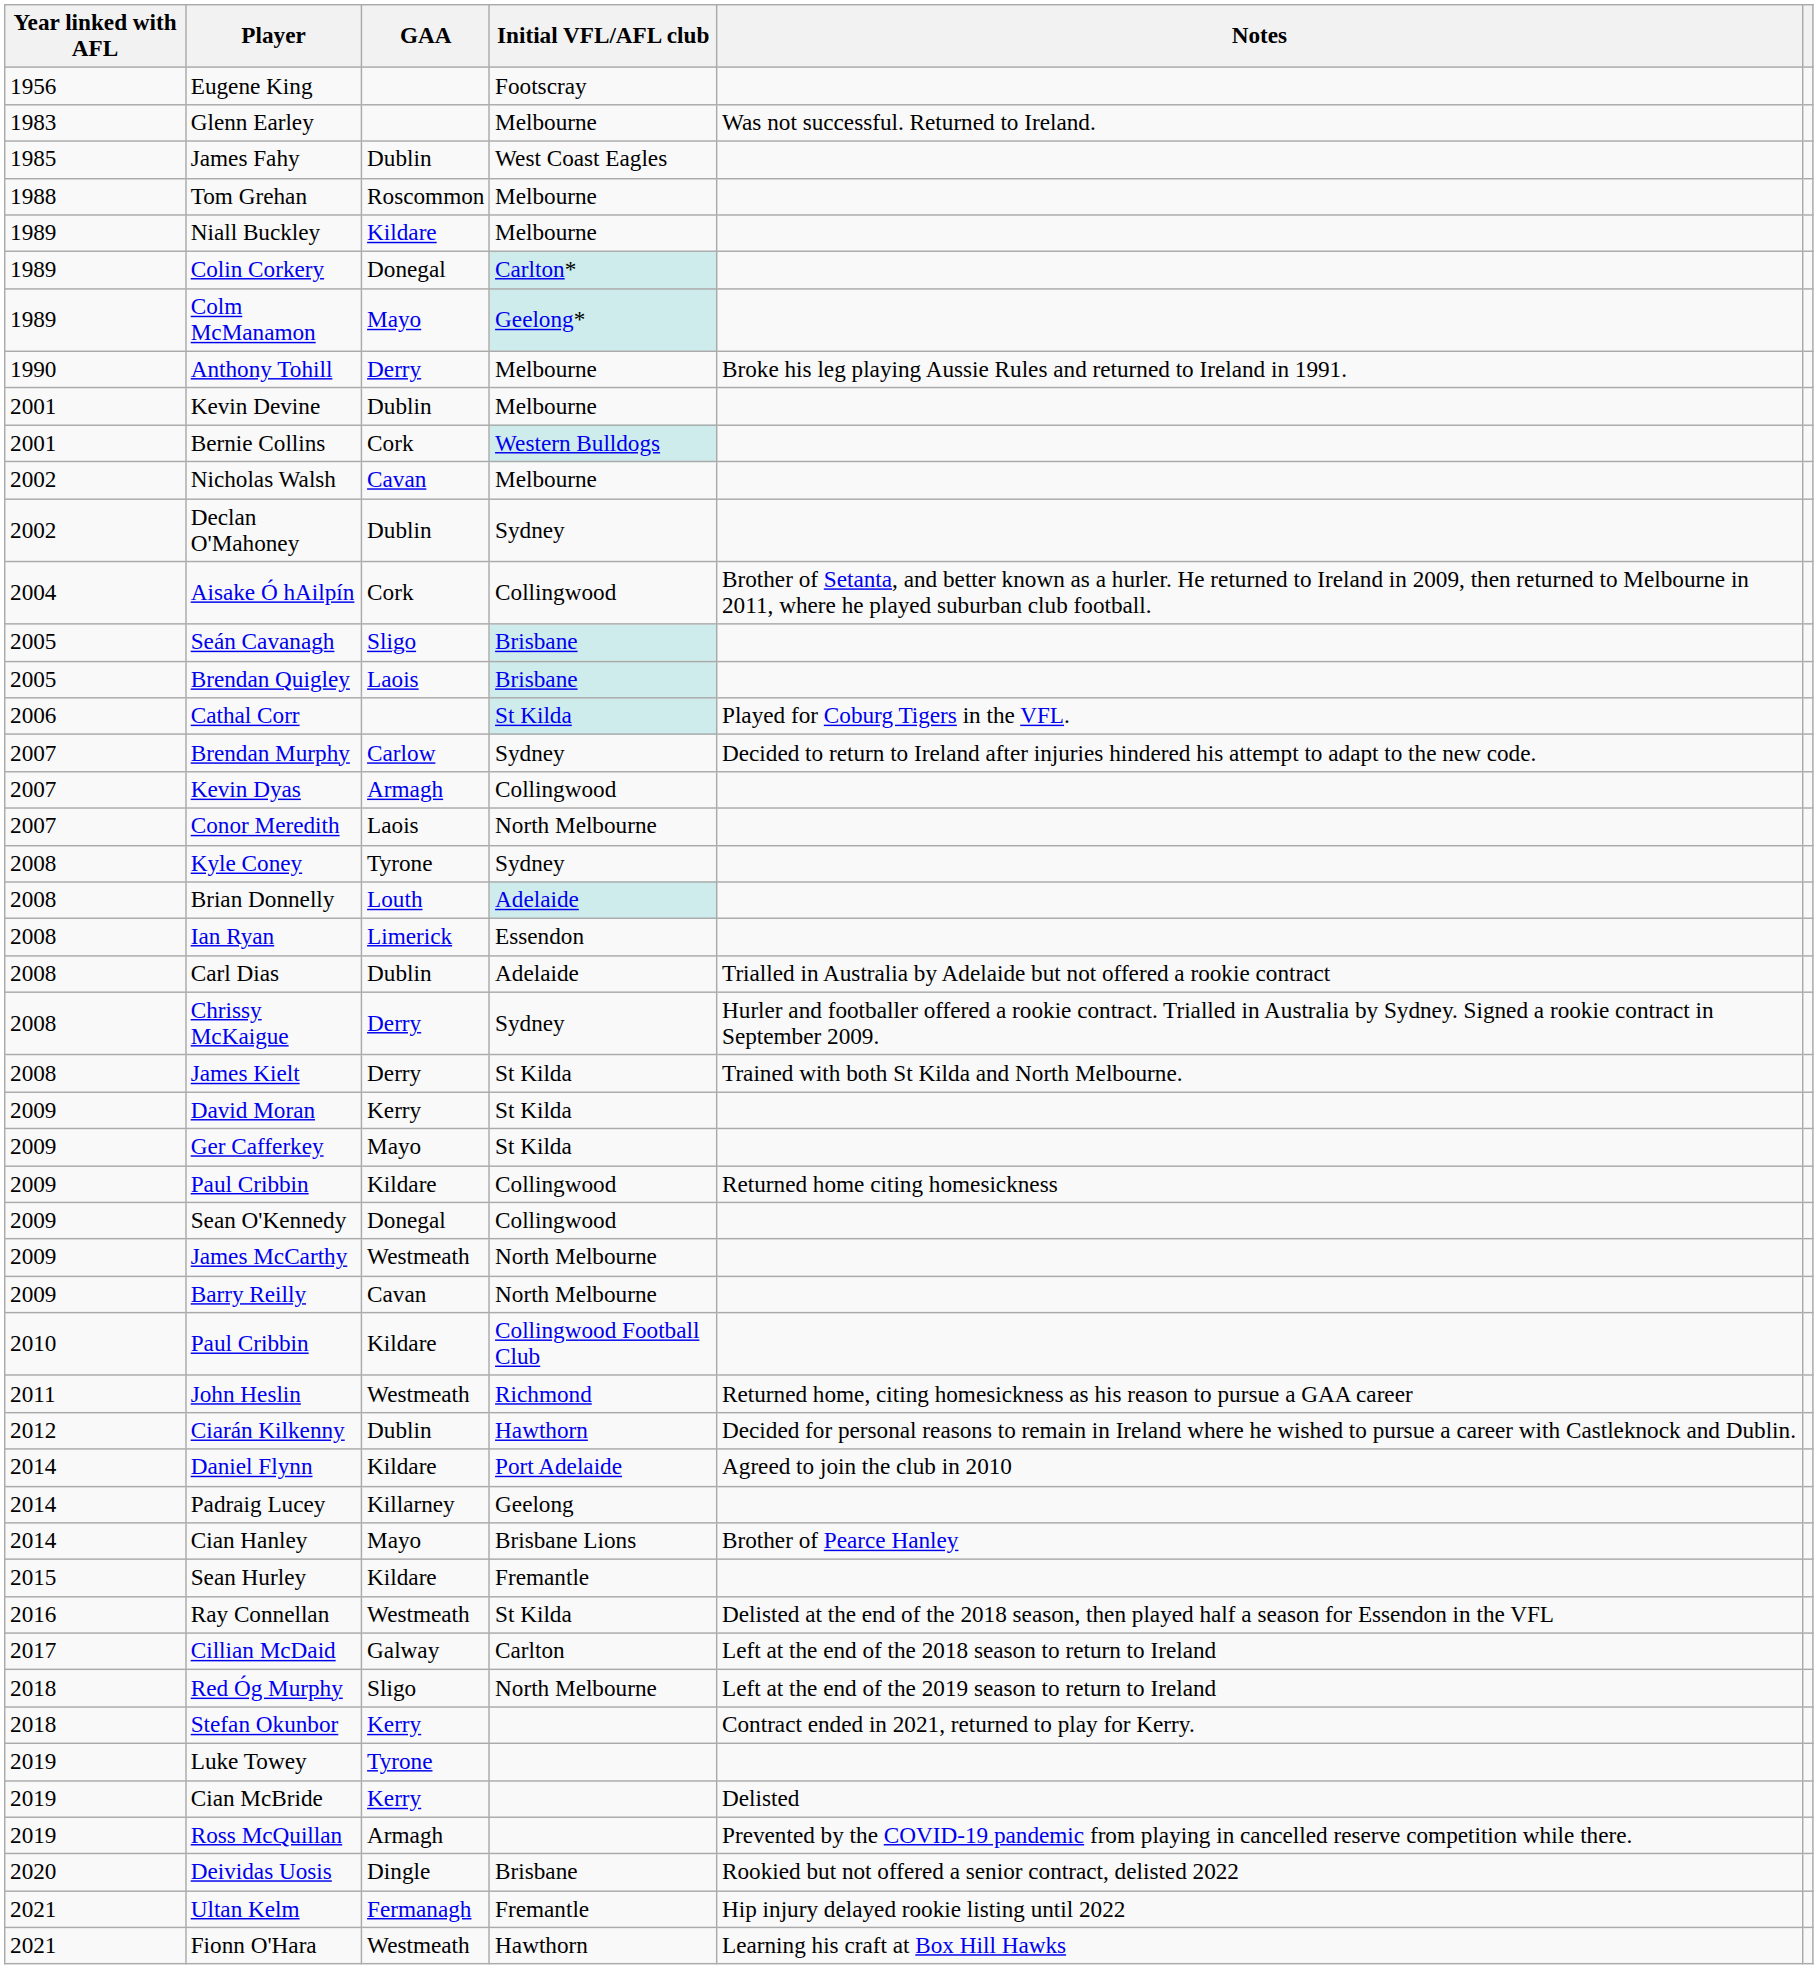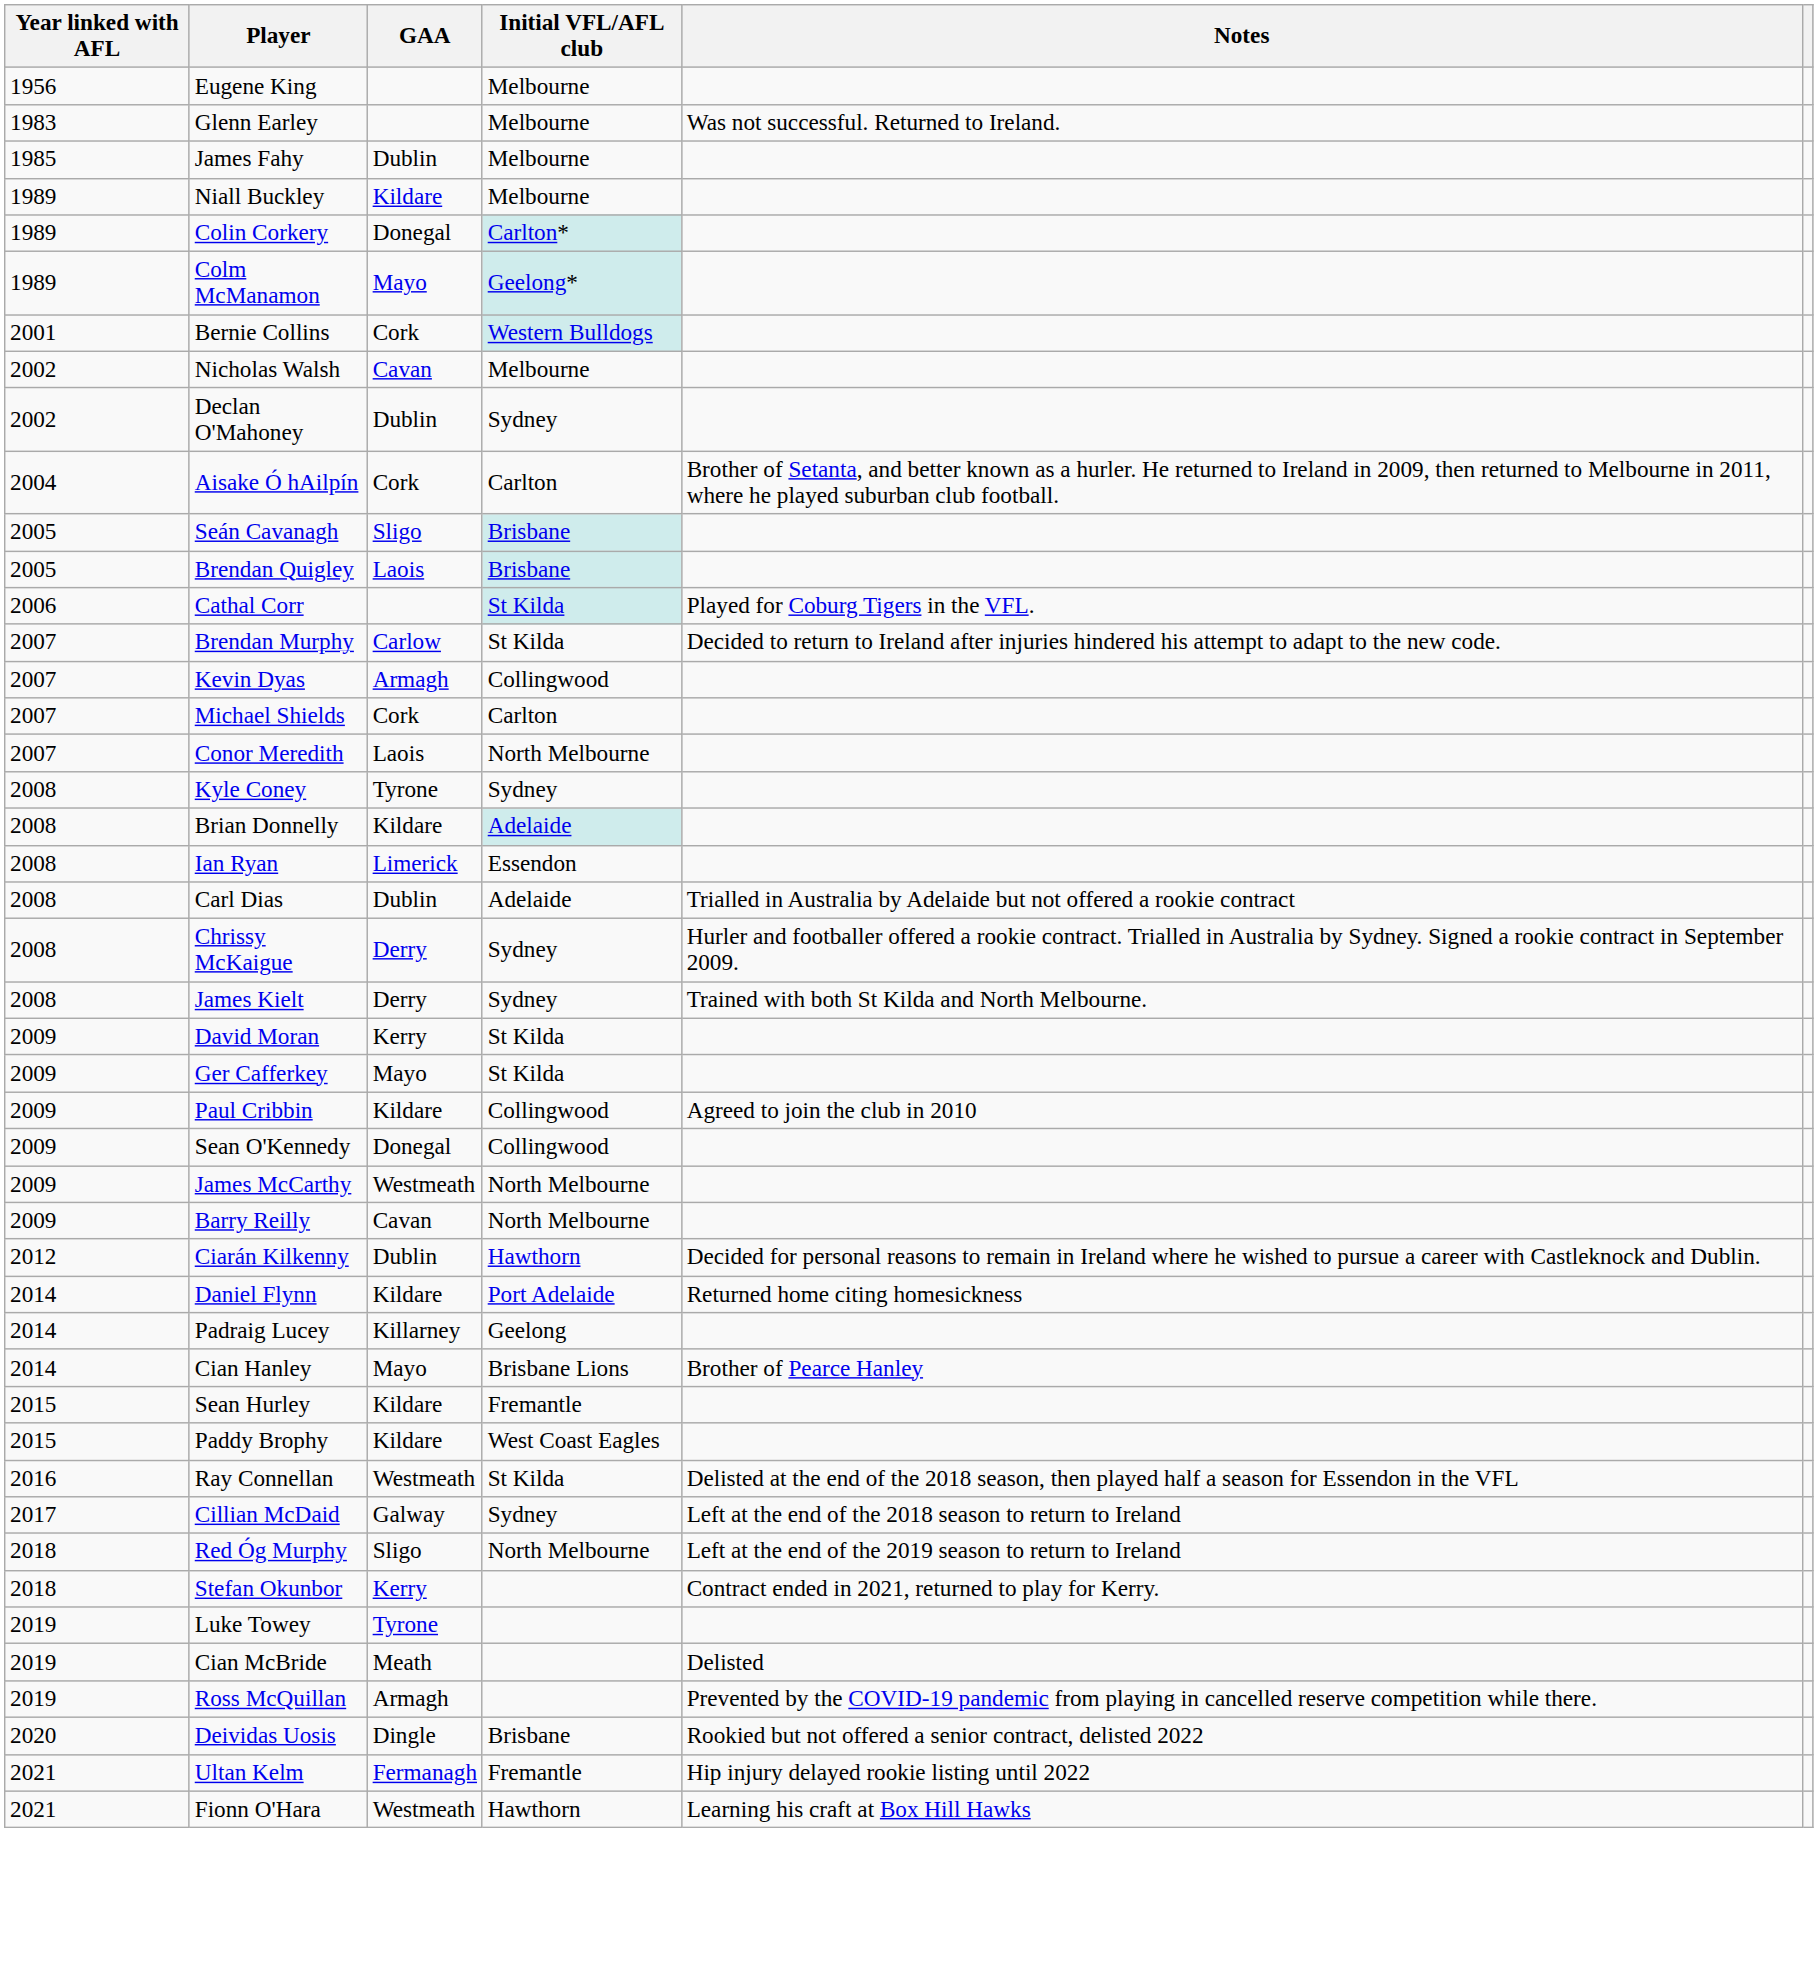 <table class="wikitable sortable">
 <tr>
 <th>Year linked with AFL</th>
 <th>Player</th>
 <th>GAA</th>
 <th>Initial VFL/AFL club</th>
 <th>Notes</th>
 <th></th>
 </tr>
 <tr>
 <td>1956</td>
 <td>Eugene King</td>
 <td></td>
-<td>Footscray</td>
+<td>Melbourne</td>
 <td></td>
 <td></td>
 </tr>
 <tr>
 <td>1983</td>
 <td>Glenn Earley</td>
 <td></td>
 <td>Melbourne</td>
 <td>Was not successful. Returned to Ireland.</td>
 <td></td>
 </tr>
 <tr>
 <td>1985</td>
 <td>James Fahy</td>
 <td>Dublin</td>
-<td>West Coast Eagles</td>
-<td></td>
-<td></td>
-</tr>
-<tr>
-<td>1988</td>
-<td>Tom Grehan</td>
-<td>Roscommon</td>
 <td>Melbourne</td>
 <td></td>
 <td></td>
 </tr>
 <tr>
 <td>1989</td>
 <td>Niall Buckley</td>
 <td><a href='#'>Kildare</a></td>
 <td>Melbourne</td>
 <td></td>
 <td></td>
 </tr>
 <tr>
 <td>1989</td>
 <td><a href='#'>Colin Corkery</a></td>
 <td>Donegal</td>
 <td style="background:#CFECEC;"><a href='#'>Carlton</a>*</td>
 <td></td>
 <td></td>
 </tr>
 <tr>
 <td>1989</td>
 <td><a href='#'>Colm McManamon</a></td>
 <td><a href='#'>Mayo</a></td>
 <td style="background:#CFECEC;"><a href='#'>Geelong</a>*</td>
-<td></td>
-<td></td>
-</tr>
-<tr>
-<td>1990</td>
-<td><a href='#'>Anthony Tohill</a></td>
-<td><a href='#'>Derry</a></td>
-<td>Melbourne</td>
-<td>Broke his leg playing Aussie Rules and returned to Ireland in 1991.</td>
-<td></td>
-</tr>
-<tr>
-<td>2001</td>
-<td>Kevin Devine</td>
-<td>Dublin</td>
-<td>Melbourne</td>
 <td></td>
 <td></td>
 </tr>
 <tr>
 <td>2001</td>
 <td>Bernie Collins</td>
 <td>Cork</td>
 <td style="background:#CFECEC;"><a href='#'>Western Bulldogs</a></td>
 <td></td>
 <td></td>
 </tr>
 <tr>
 <td>2002</td>
 <td>Nicholas Walsh</td>
 <td><a href='#'>Cavan</a></td>
 <td>Melbourne</td>
 <td></td>
 <td></td>
 </tr>
 <tr>
 <td>2002</td>
 <td>Declan O'Mahoney</td>
 <td>Dublin</td>
 <td>Sydney</td>
 <td></td>
 <td></td>
 </tr>
 <tr>
 <td>2004</td>
 <td><a href='#'>Aisake Ó hAilpín</a></td>
 <td>Cork</td>
-<td>Collingwood</td>
+<td>Carlton</td>
 <td>Brother of <a href='#'>Setanta</a>, and better known as a hurler. He returned to Ireland in 2009, then returned to Melbourne in 2011, where he played suburban club football.</td>
 <td></td>
 </tr>
 <tr>
 <td>2005</td>
 <td><a href='#'>Seán Cavanagh</a></td>
 <td><a href='#'>Sligo</a></td>
 <td style="background:#CFECEC;"><a href='#'>Brisbane</a></td>
 <td></td>
 <td></td>
 </tr>
 <tr>
 <td>2005</td>
 <td><a href='#'>Brendan Quigley</a></td>
 <td><a href='#'>Laois</a></td>
 <td style="background:#CFECEC;"><a href='#'>Brisbane</a></td>
 <td></td>
 <td></td>
 </tr>
 <tr>
 <td>2006</td>
 <td><a href='#'>Cathal Corr</a></td>
 <td></td>
 <td style="background:#CFECEC;"><a href='#'>St Kilda</a></td>
 <td>Played for <a href='#'>Coburg Tigers</a> in the <a href='#'>VFL</a>.</td>
 <td></td>
 </tr>
 <tr>
 <td>2007</td>
 <td><a href='#'>Brendan Murphy</a></td>
 <td><a href='#'>Carlow</a></td>
-<td>Sydney</td>
+<td>St Kilda</td>
 <td>Decided to return to Ireland after injuries hindered his attempt to adapt to the new code.</td>
 <td></td>
 </tr>
 <tr>
 <td>2007</td>
 <td><a href='#'>Kevin Dyas</a></td>
 <td><a href='#'>Armagh</a></td>
 <td>Collingwood</td>
+<td></td>
+<td></td>
+</tr>
+<tr>
+<td>2007</td>
+<td><a href='#'>Michael Shields</a></td>
+<td>Cork</td>
+<td>Carlton</td>
 <td></td>
 <td></td>
 </tr>
 <tr>
 <td>2007</td>
 <td><a href='#'>Conor Meredith</a></td>
 <td>Laois</td>
 <td>North Melbourne</td>
 <td></td>
 <td></td>
 </tr>
 <tr>
 <td>2008</td>
 <td><a href='#'>Kyle Coney</a></td>
 <td>Tyrone</td>
 <td>Sydney</td>
 <td></td>
 <td></td>
 </tr>
 <tr>
 <td>2008</td>
 <td>Brian Donnelly</td>
-<td><a href='#'>Louth</a></td>
+<td>Kildare</td>
 <td style="background:#CFECEC;"><a href='#'>Adelaide</a></td>
 <td></td>
 <td></td>
 </tr>
 <tr>
 <td>2008</td>
 <td><a href='#'>Ian Ryan</a></td>
 <td><a href='#'>Limerick</a></td>
 <td>Essendon</td>
 <td></td>
 <td></td>
 </tr>
 <tr>
 <td>2008</td>
 <td>Carl Dias</td>
 <td>Dublin</td>
 <td>Adelaide</td>
 <td>Trialled in Australia by Adelaide but not offered a rookie contract</td>
 <td></td>
 </tr>
 <tr>
 <td>2008</td>
 <td><a href='#'>Chrissy McKaigue</a></td>
 <td><a href='#'>Derry</a></td>
 <td>Sydney</td>
 <td>Hurler and footballer offered a rookie contract. Trialled in Australia by Sydney. Signed a rookie contract in September 2009.</td>
 <td></td>
 </tr>
 <tr>
 <td>2008</td>
 <td><a href='#'>James Kielt</a></td>
 <td>Derry</td>
-<td>St Kilda</td>
+<td>Sydney</td>
 <td>Trained with both St Kilda and North Melbourne.</td>
 <td></td>
 </tr>
 <tr>
 <td>2009</td>
 <td><a href='#'>David Moran</a></td>
 <td>Kerry</td>
 <td>St Kilda</td>
 <td></td>
 <td></td>
 </tr>
 <tr>
 <td>2009</td>
 <td><a href='#'>Ger Cafferkey</a></td>
 <td>Mayo</td>
 <td>St Kilda</td>
 <td></td>
 <td></td>
 </tr>
 <tr>
 <td>2009</td>
 <td><a href='#'>Paul Cribbin</a></td>
 <td>Kildare</td>
 <td>Collingwood</td>
-<td>Returned home citing homesickness</td>
+<td>Agreed to join the club in 2010</td>
 <td></td>
 </tr>
 <tr>
 <td>2009</td>
 <td>Sean O'Kennedy</td>
 <td>Donegal</td>
 <td>Collingwood</td>
 <td></td>
 <td></td>
 </tr>
 <tr>
 <td>2009</td>
 <td><a href='#'>James McCarthy</a></td>
 <td>Westmeath</td>
 <td>North Melbourne</td>
 <td></td>
 <td></td>
 </tr>
 <tr>
 <td>2009</td>
 <td><a href='#'>Barry Reilly</a></td>
 <td>Cavan</td>
 <td>North Melbourne</td>
 <td></td>
 <td></td>
 </tr>
 <tr>
-<td>2010</td>
-<td><a href='#'>Paul Cribbin</a></td>
-<td>Kildare</td>
-<td><a href='#'>Collingwood Football Club</a></td>
-<td></td>
-<td></td>
-</tr>
-<tr>
-<td>2011</td>
-<td><a href='#'>John Heslin</a></td>
-<td>Westmeath</td>
-<td><a href='#'>Richmond</a></td>
-<td>Returned home, citing homesickness as his reason to pursue a GAA career</td>
-<td></td>
-</tr>
-<tr>
 <td>2012</td>
 <td><a href='#'>Ciarán Kilkenny</a></td>
 <td>Dublin</td>
 <td><a href='#'>Hawthorn</a></td>
 <td>Decided for personal reasons to remain in Ireland where he wished to pursue a career with Castleknock and Dublin.</td>
 <td></td>
 </tr>
 <tr>
 <td>2014</td>
 <td><a href='#'>Daniel Flynn</a></td>
 <td>Kildare</td>
 <td><a href='#'>Port Adelaide</a></td>
-<td>Agreed to join the club in 2010</td>
+<td>Returned home citing homesickness</td>
 <td></td>
 </tr>
 <tr>
 <td>2014</td>
 <td>Padraig Lucey</td>
 <td>Killarney</td>
 <td>Geelong</td>
 <td></td>
 <td></td>
 </tr>
 <tr>
 <td>2014</td>
 <td>Cian Hanley</td>
 <td>Mayo</td>
 <td>Brisbane Lions</td>
 <td>Brother of <a href='#'>Pearce Hanley</a></td>
 <td></td>
 </tr>
 <tr>
 <td>2015</td>
 <td>Sean Hurley</td>
 <td>Kildare</td>
 <td>Fremantle</td>
 <td></td>
 <td></td>
 </tr>
 <tr>
+<td>2015</td>
+<td>Paddy Brophy</td>
+<td>Kildare</td>
+<td>West Coast Eagles</td>
+<td></td>
+<td></td>
+</tr>
+<tr>
 <td>2016</td>
 <td>Ray Connellan</td>
 <td>Westmeath</td>
 <td>St Kilda</td>
 <td>Delisted at the end of the 2018 season, then played half a season for Essendon in the VFL</td>
 <td></td>
 </tr>
 <tr>
 <td>2017</td>
 <td><a href='#'>Cillian McDaid</a></td>
 <td>Galway</td>
-<td>Carlton</td>
+<td>Sydney</td>
 <td>Left at the end of the 2018 season to return to Ireland</td>
 <td></td>
 </tr>
 <tr>
 <td>2018</td>
 <td><a href='#'>Red Óg Murphy</a></td>
 <td>Sligo</td>
 <td>North Melbourne</td>
 <td>Left at the end of the 2019 season to return to Ireland</td>
 <td></td>
 </tr>
 <tr>
 <td>2018</td>
 <td><a href='#'>Stefan Okunbor</a></td>
 <td><a href='#'>Kerry</a></td>
 <td></td>
 <td>Contract ended in 2021, returned to play for Kerry.</td>
 <td></td>
 </tr>
 <tr>
 <td>2019</td>
 <td>Luke Towey</td>
 <td><a href='#'>Tyrone</a></td>
 <td></td>
 <td></td>
 <td></td>
 </tr>
 <tr>
 <td>2019</td>
 <td>Cian McBride</td>
-<td><a href='#'>Kerry</a></td>
+<td>Meath</td>
 <td></td>
 <td>Delisted</td>
 <td></td>
 </tr>
 <tr>
 <td>2019</td>
 <td><a href='#'>Ross McQuillan</a></td>
 <td>Armagh</td>
 <td></td>
 <td>Prevented by the <a href='#'>COVID-19 pandemic</a> from playing in cancelled reserve competition while there.</td>
 <td></td>
 </tr>
 <tr>
 <td>2020</td>
 <td><a href='#'>Deividas Uosis</a></td>
 <td>Dingle</td>
 <td>Brisbane</td>
 <td>Rookied but not offered a senior contract, delisted 2022</td>
 <td></td>
 </tr>
 <tr>
 <td>2021</td>
 <td><a href='#'>Ultan Kelm</a></td>
 <td><a href='#'>Fermanagh</a></td>
 <td>Fremantle</td>
 <td>Hip injury delayed rookie listing until 2022</td>
 <td></td>
 </tr>
 <tr>
 <td>2021</td>
 <td>Fionn O'Hara</td>
 <td>Westmeath</td>
 <td>Hawthorn</td>
 <td>Learning his craft at <a href='#'>Box Hill Hawks</a></td>
 <td></td>
 </tr>
 </table>
